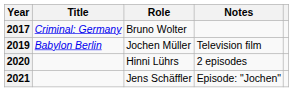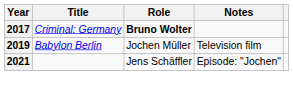 <table class="wikitable plainrowheaders sortable">
 <tr>
 <th scope="col">Year</th>
 <th scope="col">Title</th>
 <th scope="col">Role</th>
 <th scope="col" class="unsortable">Notes</th>
 <th scope="col" class="unsortable"></th>
 </tr>
 <tr>
 <th scope="row">2017</th>
 <td><em><a href='#'>Criminal: Germany</a></em></td>
-<td>Bruno Wolter</td>
+<td><strong>Bruno Wolter</strong></td>
 <td></td>
 <td style="text-align:center;"></td>
 </tr>
 <tr>
 <th scope="row">2019</th>
 <td><em><a href='#'>Babylon Berlin</a></em></td>
 <td>Jochen Müller</td>
 <td>Television film</td>
 <td style="text-align:center;"></td>
 </tr>
 <tr>
-<th scope="row">2020</th>
-<td><em></em></td>
-<td>Hinni Lührs</td>
-<td>2 episodes</td>
-<td style="text-align:center;"></td>
-</tr>
-<tr>
 <th scope="row">2021</th>
 <td><em></em></td>
 <td>Jens Schäffler</td>
 <td>Episode: "Jochen"</td>
 <td style="text-align:center;"></td>
 </tr>
 </table>
